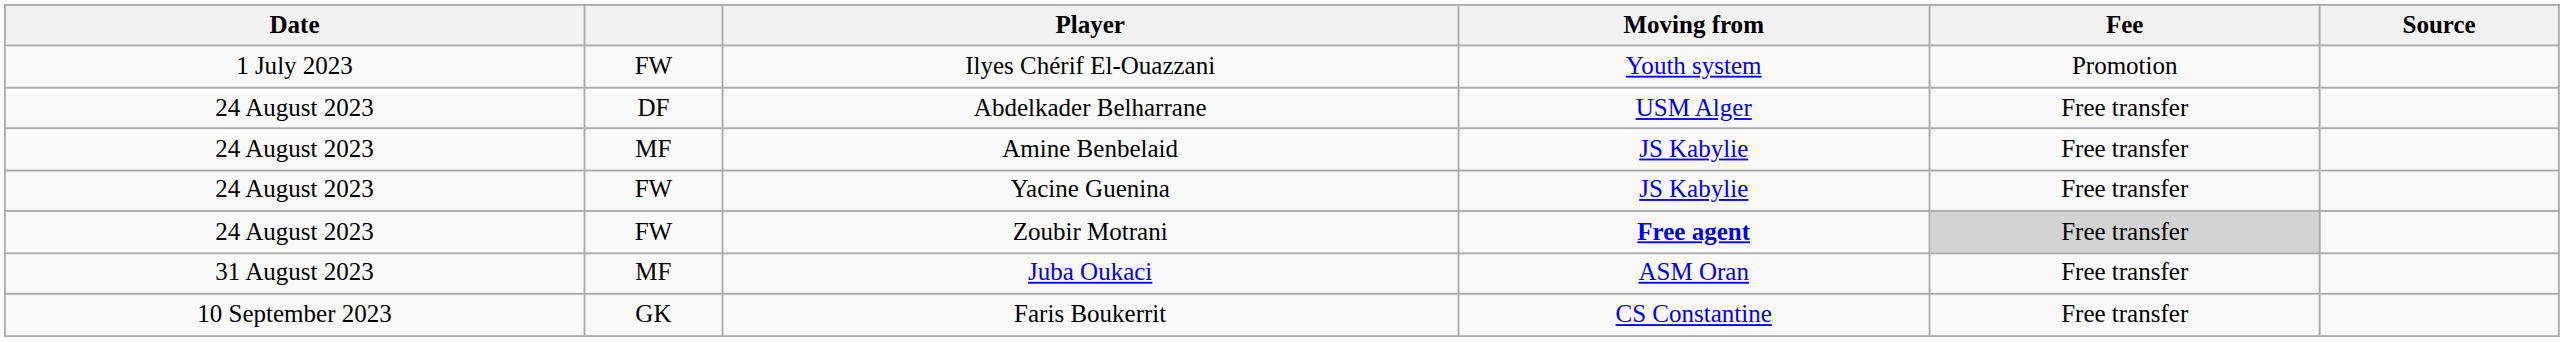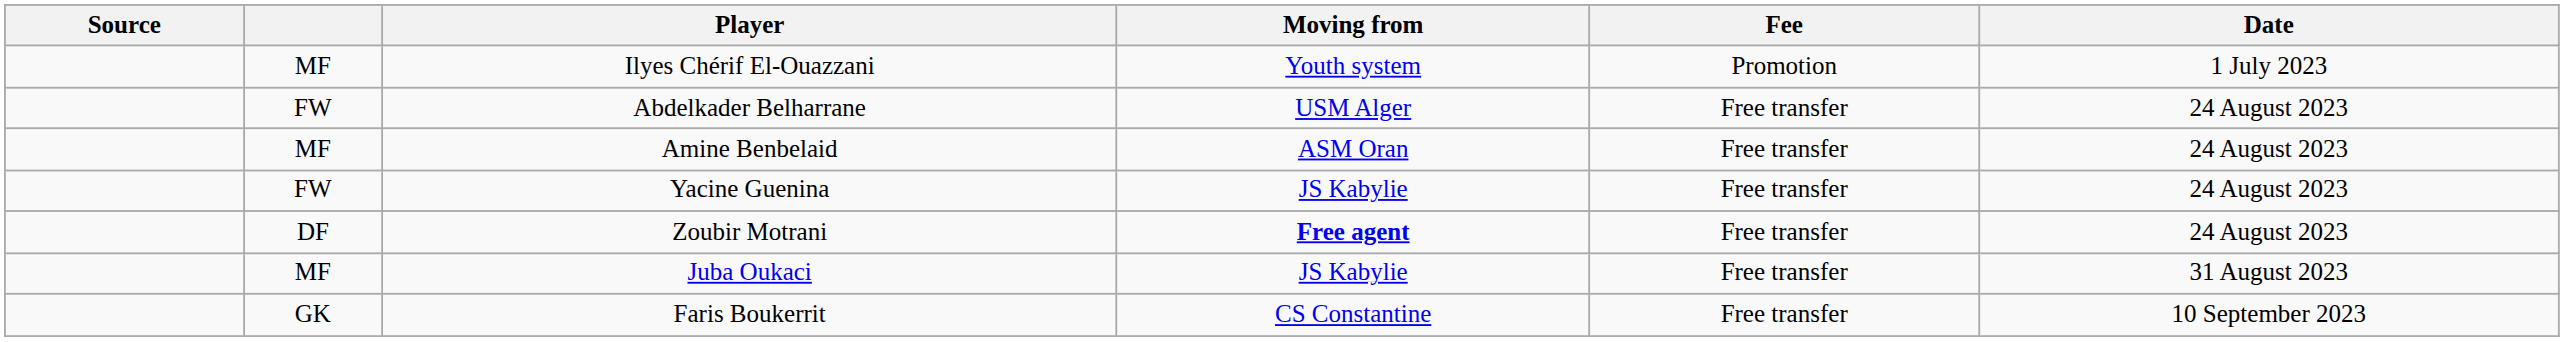 <table class="wikitable sortable" style="width:70%; text-align:center; font-size:85%; text-align:centre;">
 <tr>
-<th>Date</th>
+<th>Source</th>
 <th></th>
 <th>Player</th>
 <th>Moving from</th>
 <th>Fee</th>
-<th>Source</th>
+<th>Date</th>
 </tr>
 <tr>
-<td>1 July 2023</td>
-<td>FW</td>
+<td></td>
+<td>MF</td>
 <td> Ilyes Chérif El-Ouazzani</td>
 <td><a href='#'>Youth system</a></td>
 <td>Promotion</td>
-<td></td>
+<td>1 July 2023</td>
 </tr>
 <tr>
-<td>24 August 2023</td>
-<td>DF</td>
+<td></td>
+<td>FW</td>
 <td> Abdelkader Belharrane</td>
 <td><a href='#'>USM Alger</a></td>
 <td>Free transfer</td>
-<td></td>
+<td>24 August 2023</td>
 </tr>
 <tr>
-<td>24 August 2023</td>
+<td></td>
 <td>MF</td>
 <td> Amine Benbelaid</td>
-<td><a href='#'>JS Kabylie</a></td>
+<td><a href='#'>ASM Oran</a></td>
 <td>Free transfer</td>
-<td></td>
+<td>24 August 2023</td>
 </tr>
 <tr>
-<td>24 August 2023</td>
+<td></td>
 <td>FW</td>
 <td> Yacine Guenina</td>
 <td><a href='#'>JS Kabylie</a></td>
 <td>Free transfer</td>
-<td></td>
+<td>24 August 2023</td>
 </tr>
 <tr>
-<td>24 August 2023</td>
-<td>FW</td>
+<td></td>
+<td>DF</td>
 <td> Zoubir Motrani</td>
 <td><strong><a href='#'>Free agent</a></strong></td>
-<td style="background: lightgrey;">Free transfer</td>
-<td></td>
+<td>Free transfer</td>
+<td>24 August 2023</td>
 </tr>
 <tr>
-<td>31 August 2023</td>
+<td></td>
 <td>MF</td>
 <td> <a href='#'>Juba Oukaci</a></td>
-<td><a href='#'>ASM Oran</a></td>
+<td><a href='#'>JS Kabylie</a></td>
 <td>Free transfer</td>
-<td></td>
+<td>31 August 2023</td>
 </tr>
 <tr>
-<td>10 September 2023</td>
+<td></td>
 <td>GK</td>
 <td> Faris Boukerrit</td>
 <td><a href='#'>CS Constantine</a></td>
 <td>Free transfer</td>
-<td></td>
+<td>10 September 2023</td>
 </tr>
 </table>
